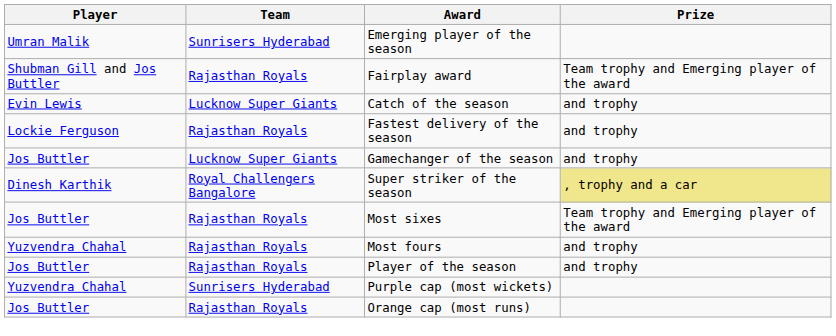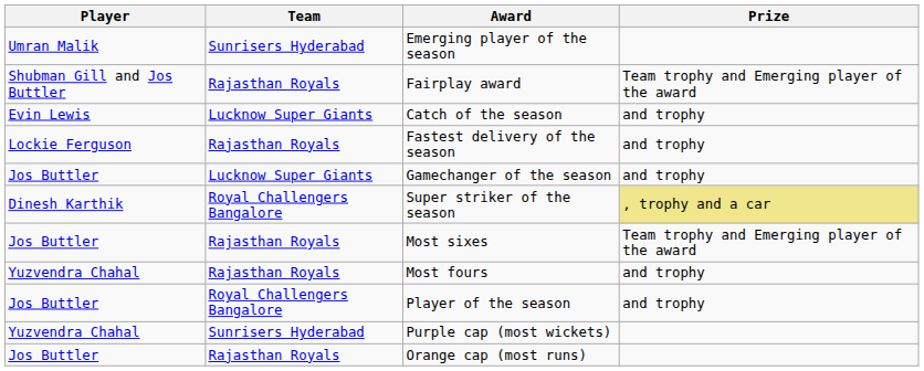 <table class="wikitable">
 <tr>
 <th>Player</th>
 <th>Team</th>
 <th>Award</th>
 <th>Prize</th>
 </tr>
 <tr>
 <td><a href='#'>Umran Malik</a></td>
 <td><a href='#'>Sunrisers Hyderabad</a></td>
 <td>Emerging player of the season</td>
 <td></td>
 </tr>
 <tr>
 <td><a href='#'>Shubman Gill</a> and <a href='#'>Jos Buttler</a></td>
 <td><a href='#'>Rajasthan Royals</a></td>
 <td>Fairplay award</td>
 <td> Team trophy and Emerging player of the award</td>
 </tr>
 <tr>
 <td><a href='#'>Evin Lewis</a></td>
 <td><a href='#'>Lucknow Super Giants</a></td>
 <td>Catch of the season</td>
 <td> and trophy</td>
 </tr>
 <tr>
 <td><a href='#'>Lockie Ferguson</a></td>
 <td><a href='#'>Rajasthan Royals</a></td>
 <td>Fastest delivery of the season</td>
 <td> and trophy</td>
 </tr>
 <tr>
 <td><a href='#'>Jos Buttler</a></td>
 <td><a href='#'>Lucknow Super Giants</a></td>
 <td>Gamechanger of the season</td>
 <td> and trophy</td>
 </tr>
 <tr>
 <td><a href='#'>Dinesh Karthik</a></td>
 <td><a href='#'>Royal Challengers Bangalore</a></td>
 <td>Super striker of the season</td>
 <td style="background: khaki;">, trophy and a car</td>
 </tr>
 <tr>
 <td><a href='#'>Jos Buttler</a></td>
 <td><a href='#'>Rajasthan Royals</a></td>
 <td>Most sixes</td>
 <td> Team trophy and Emerging player of the award</td>
 </tr>
 <tr>
 <td><a href='#'>Yuzvendra Chahal</a></td>
 <td><a href='#'>Rajasthan Royals</a></td>
 <td>Most fours</td>
 <td> and trophy</td>
 </tr>
 <tr>
 <td><a href='#'>Jos Buttler</a></td>
-<td><a href='#'>Rajasthan Royals</a></td>
+<td><a href='#'>Royal Challengers Bangalore</a></td>
 <td>Player of the season</td>
 <td> and trophy</td>
 </tr>
 <tr>
 <td><a href='#'>Yuzvendra Chahal</a></td>
 <td><a href='#'>Sunrisers Hyderabad</a></td>
 <td>Purple cap (most wickets)</td>
 <td></td>
 </tr>
 <tr>
 <td><a href='#'>Jos Buttler</a></td>
 <td><a href='#'>Rajasthan Royals</a></td>
 <td>Orange cap (most runs)</td>
 <td></td>
 </tr>
 </table>
